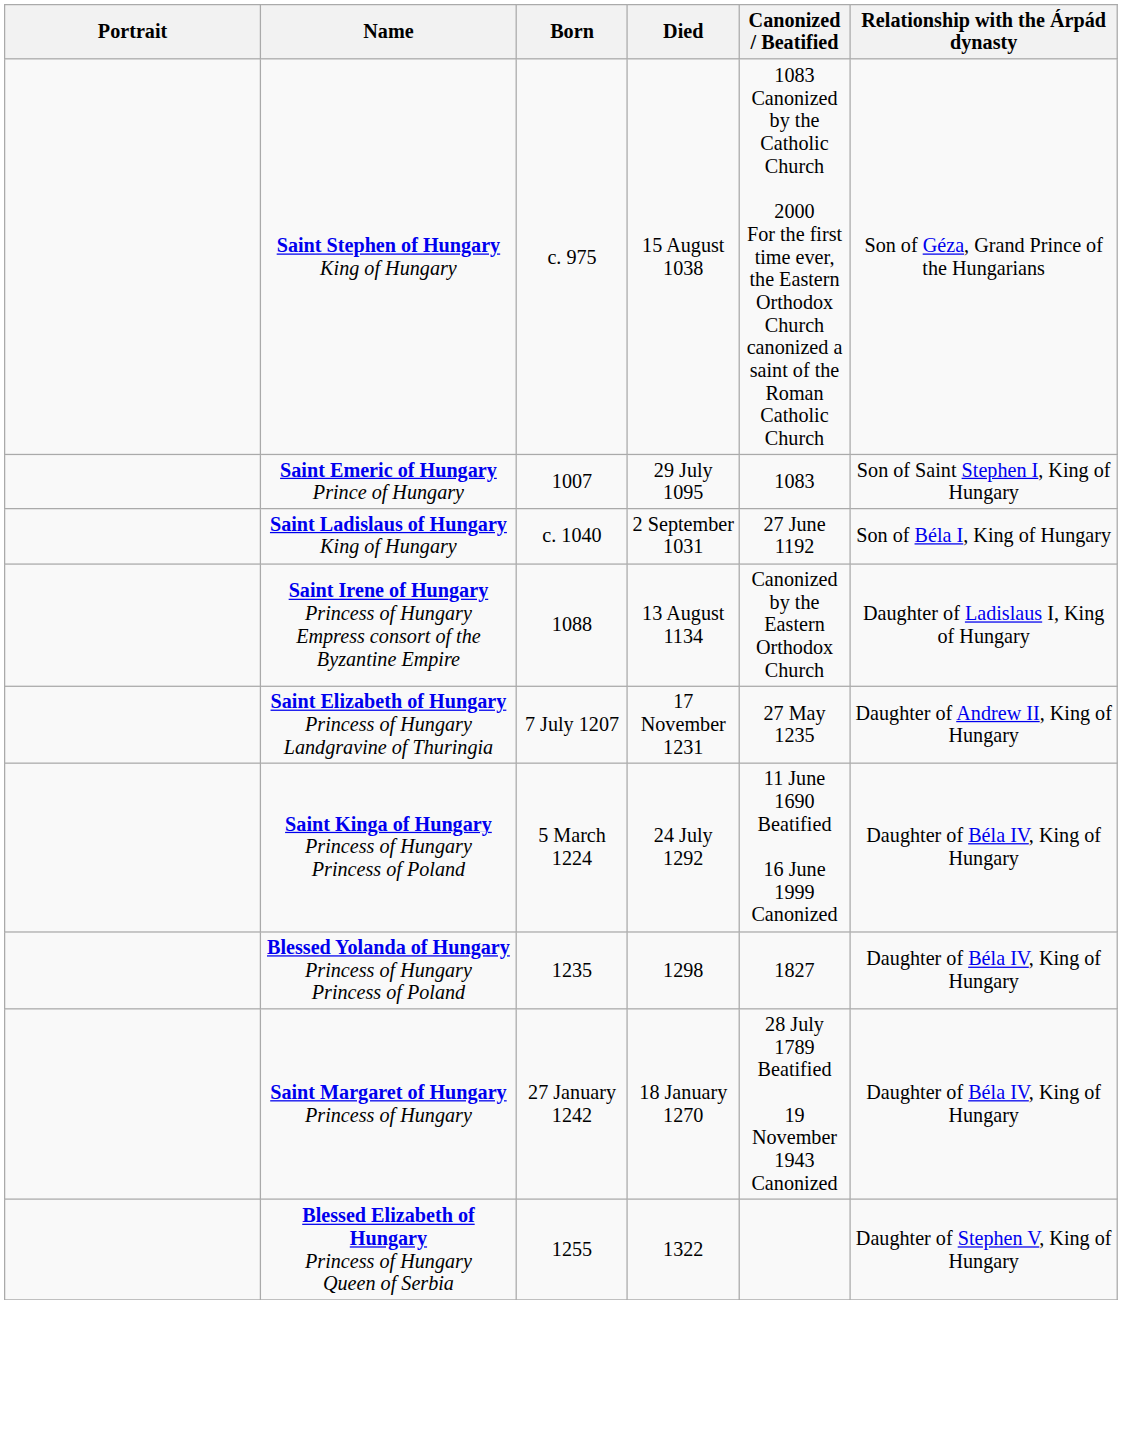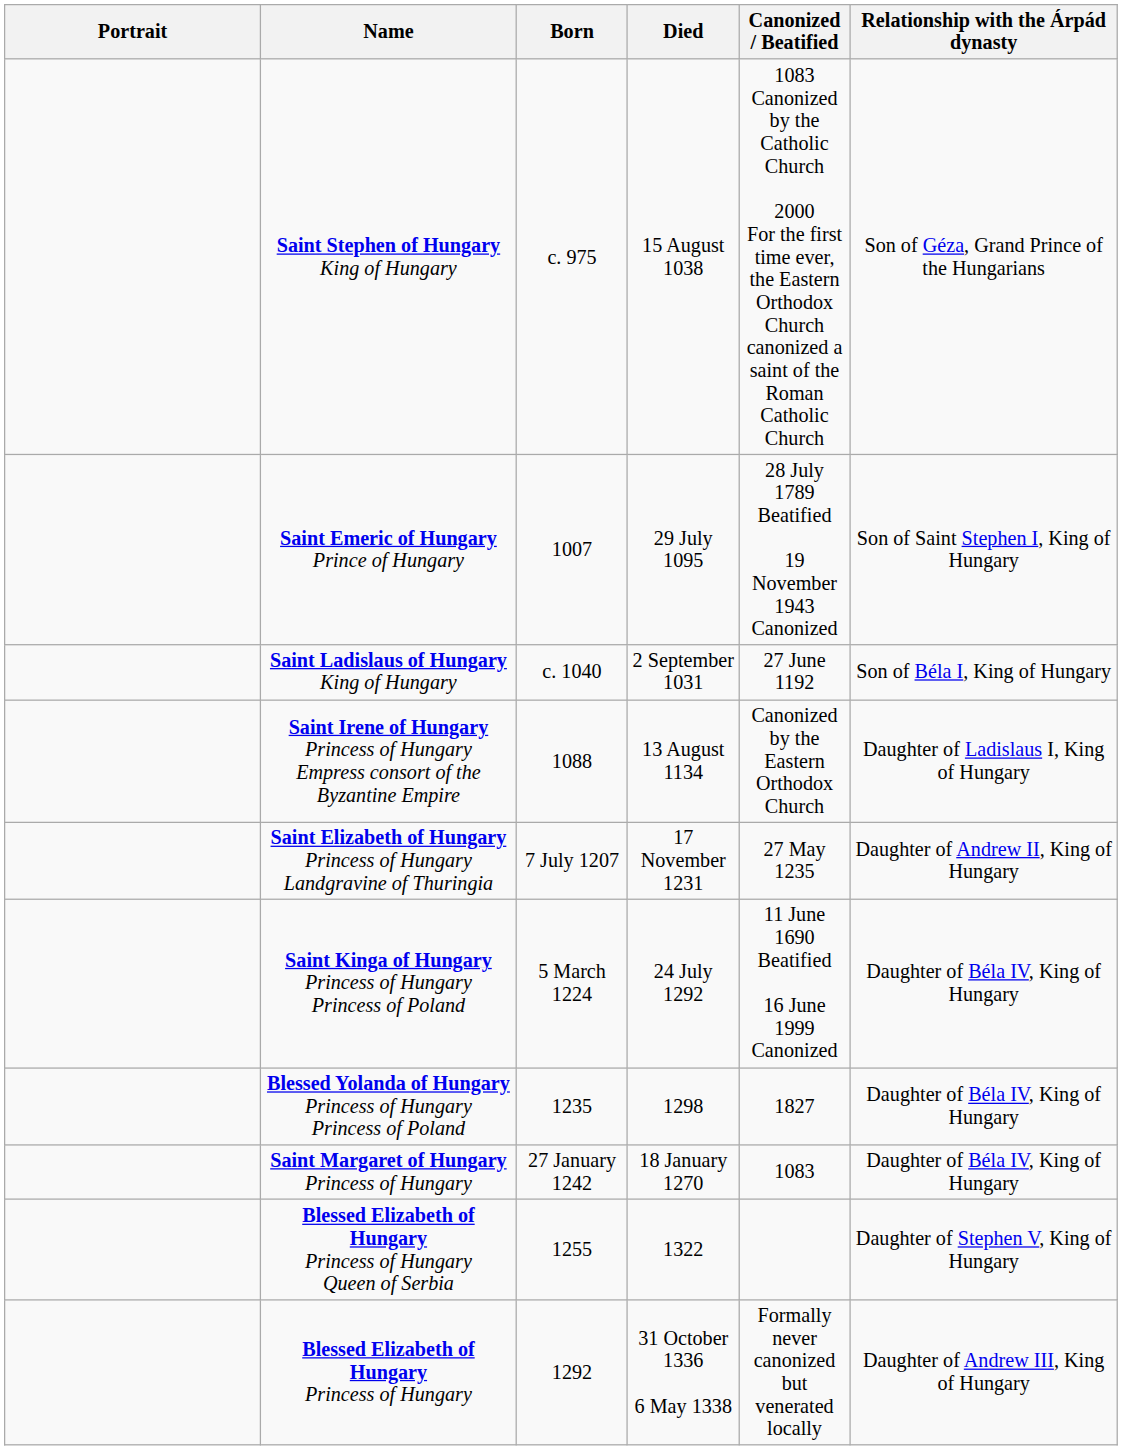 <table class="wikitable" width="100%">
 <tr>
 <th width="23%">Portrait</th>
 <th width="23%">Name</th>
 <th width="10%">Born</th>
 <th width="10%">Died</th>
 <th width="10%">Canonized / Beatified</th>
 <th width="24%">Relationship with the Árpád dynasty</th>
 </tr>
 <tr>
 <td align="center"></td>
 <td align="center"><strong><a href='#'>Saint Stephen of Hungary</a></strong><br><em>King of Hungary</em></td>
 <td align="center"><abbr>c.</abbr> 975</td>
 <td align="center">15 August 1038</td>
 <td align="center">1083<br>Canonized by the Catholic Church<br><br>2000<br>For the first time ever, the Eastern Orthodox Church canonized a saint of the Roman Catholic Church</td>
 <td align="center">Son of <a href='#'>Géza</a>, Grand Prince of the Hungarians</td>
 </tr>
 <tr>
 <td align="center"></td>
 <td align="center"><strong><a href='#'>Saint Emeric of Hungary</a></strong><br><em>Prince of Hungary</em></td>
 <td align="center">1007</td>
 <td align="center">29 July 1095</td>
-<td align="center">1083</td>
+<td align="center">28 July 1789<br>Beatified<br><br>19 November 1943<br>Canonized</td>
 <td align="center">Son of Saint <a href='#'>Stephen I</a>, King of Hungary</td>
 </tr>
 <tr>
 <td align="center"></td>
 <td align="center"><strong><a href='#'>Saint Ladislaus of Hungary</a></strong><br><em>King of Hungary</em></td>
 <td align="center">c. 1040</td>
 <td align="center">2 September 1031</td>
 <td align="center">27 June 1192</td>
 <td align="center">Son of <a href='#'>Béla I</a>, King of Hungary</td>
 </tr>
 <tr>
 <td align="center"></td>
 <td align="center"><strong><a href='#'>Saint Irene of Hungary</a></strong><br><em>Princess of Hungary<br>Empress consort of the Byzantine Empire</em></td>
 <td align="center">1088</td>
 <td align="center">13 August 1134</td>
 <td align="center">Canonized by the Eastern Orthodox Church</td>
 <td align="center">Daughter of <a href='#'>Ladislaus</a> I, King of Hungary</td>
 </tr>
 <tr>
 <td align="center"></td>
 <td align="center"><strong><a href='#'>Saint Elizabeth of Hungary</a></strong><br><em>Princess of Hungary</em><br><em>Landgravine of Thuringia</em></td>
 <td align="center">7 July 1207</td>
 <td align="center">17 November 1231</td>
 <td align="center">27 May 1235</td>
 <td align="center">Daughter of <a href='#'>Andrew II</a>, King of Hungary</td>
 </tr>
 <tr>
 <td align="center"></td>
 <td align="center"><strong><a href='#'>Saint Kinga of Hungary</a></strong><br><em>Princess of Hungary<br>Princess of Poland</em></td>
 <td align="center">5 March 1224</td>
 <td align="center">24 July 1292</td>
 <td align="center">11 June 1690<br>Beatified<br><br>16 June 1999<br>Canonized</td>
 <td align="center">Daughter of <a href='#'>Béla IV</a>, King of Hungary</td>
 </tr>
 <tr>
 <td align="center"></td>
 <td align="center"><strong><a href='#'>Blessed Yolanda of Hungary</a></strong><br><em>Princess of Hungary<br>Princess of Poland</em></td>
 <td align="center">1235</td>
 <td align="center">1298</td>
 <td align="center">1827</td>
 <td align="center">Daughter of <a href='#'>Béla IV</a>, King of Hungary</td>
 </tr>
 <tr>
 <td align="center"></td>
 <td align="center"><strong><a href='#'>Saint Margaret of Hungary</a></strong><br><em>Princess of Hungary</em></td>
 <td align="center">27 January 1242</td>
 <td align="center">18 January 1270</td>
-<td align="center">28 July 1789<br>Beatified<br><br>19 November 1943<br>Canonized</td>
+<td align="center">1083</td>
 <td align="center">Daughter of <a href='#'>Béla IV</a>, King of Hungary</td>
 </tr>
 <tr>
 <td align="center"></td>
 <td align="center"><strong><a href='#'>Blessed Elizabeth of Hungary</a></strong><br><em>Princess of Hungary<br>Queen of Serbia</em></td>
 <td align="center">1255</td>
 <td align="center">1322</td>
 <td align="center"></td>
 <td align="center">Daughter of <a href='#'>Stephen V</a>, King of Hungary</td>
 </tr>
+<tr>
+<td align="center"></td>
+<td align="center"><strong><a href='#'>Blessed Elizabeth of Hungary</a></strong><br><em>Princess of Hungary</em></td>
+<td align="center">1292</td>
+<td align="center">31 October 1336<br><br>6 May 1338</td>
+<td align="center">Formally never canonized but venerated locally</td>
+<td align="center">Daughter of <a href='#'>Andrew III</a>, King of Hungary</td>
+</tr>
 </table>
